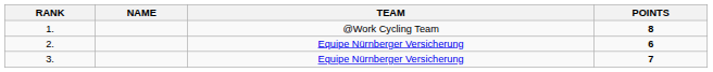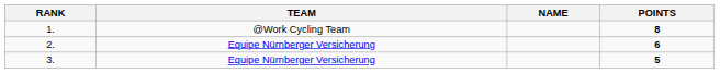 <table class=wikitable style="font-size:90%" width="80%">
 <tr>
 <th>RANK</th>
+<th>TEAM</th>
 <th>NAME</th>
-<th>TEAM</th>
 <th>POINTS</th>
 </tr>
 <tr>
 <td align="center">1.</td>
+<td align="center">@Work Cycling Team</td>
 <td></td>
-<td align="center">@Work Cycling Team</td>
 <td align="center"><strong>8</strong></td>
 </tr>
 <tr>
 <td align="center">2.</td>
+<td align="center"><a href='#'>Equipe Nürnberger Versicherung</a></td>
 <td></td>
-<td align="center"><a href='#'>Equipe Nürnberger Versicherung</a></td>
 <td align="center"><strong>6</strong></td>
 </tr>
 <tr>
 <td align="center">3.</td>
+<td align="center"><a href='#'>Equipe Nürnberger Versicherung</a></td>
 <td></td>
-<td align="center"><a href='#'>Equipe Nürnberger Versicherung</a></td>
-<td align="center"><strong>7</strong></td>
+<td align="center"><strong>5</strong></td>
 </tr>
 </table>
